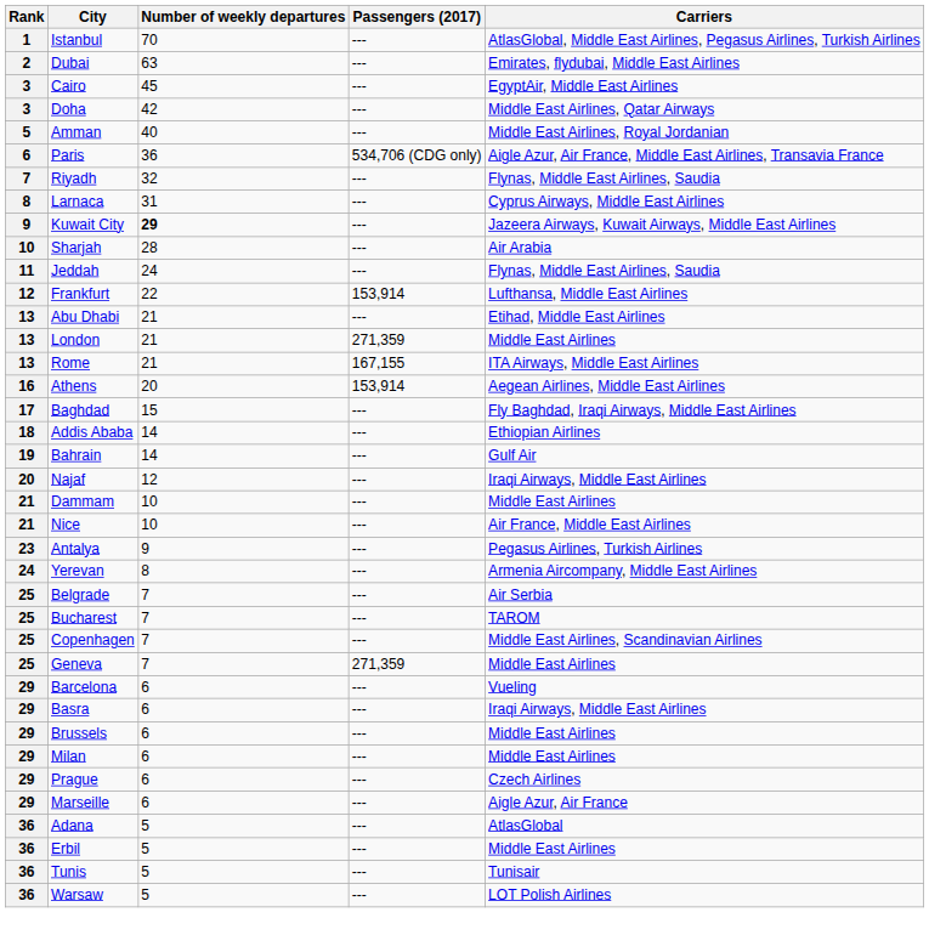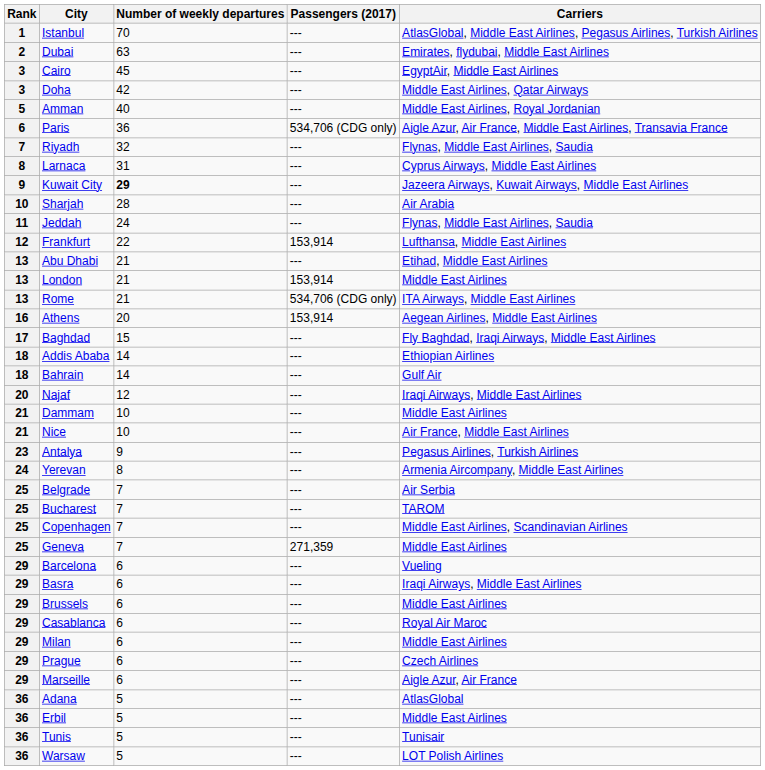 <table class="wikitable sortable" style="text-align:left">
 <tr>
 <th>Rank</th>
 <th>City</th>
 <th>Number of weekly departures</th>
 <th>Passengers (2017)</th>
 <th>Carriers</th>
 </tr>
 <tr>
 <th>1</th>
 <td> <a href='#'>Istanbul</a></td>
 <td>70</td>
 <td>---</td>
 <td><a href='#'>AtlasGlobal</a>, <a href='#'>Middle East Airlines</a>, <a href='#'>Pegasus Airlines</a>, <a href='#'>Turkish Airlines</a></td>
 </tr>
 <tr>
 <th>2</th>
 <td> <a href='#'>Dubai</a></td>
 <td>63</td>
 <td>---</td>
 <td><a href='#'>Emirates</a>, <a href='#'>flydubai</a>, <a href='#'>Middle East Airlines</a></td>
 </tr>
 <tr>
 <th>3</th>
 <td> <a href='#'>Cairo</a></td>
 <td>45</td>
 <td>---</td>
 <td><a href='#'>EgyptAir</a>, <a href='#'>Middle East Airlines</a></td>
 </tr>
 <tr>
 <th>3</th>
 <td> <a href='#'>Doha</a></td>
 <td>42</td>
 <td>---</td>
 <td><a href='#'>Middle East Airlines</a>, <a href='#'>Qatar Airways</a></td>
 </tr>
 <tr>
 <th>5</th>
 <td> <a href='#'>Amman</a></td>
 <td>40</td>
 <td>---</td>
 <td><a href='#'>Middle East Airlines</a>, <a href='#'>Royal Jordanian</a></td>
 </tr>
 <tr>
 <th>6</th>
 <td> <a href='#'>Paris</a></td>
 <td>36</td>
 <td>534,706 (CDG only)</td>
 <td><a href='#'>Aigle Azur</a>, <a href='#'>Air France</a>, <a href='#'>Middle East Airlines</a>, <a href='#'>Transavia France</a></td>
 </tr>
 <tr>
 <th>7</th>
 <td> <a href='#'>Riyadh</a></td>
 <td>32</td>
 <td>---</td>
 <td><a href='#'>Flynas</a>, <a href='#'>Middle East Airlines</a>, <a href='#'>Saudia</a></td>
 </tr>
 <tr>
 <th>8</th>
 <td> <a href='#'>Larnaca</a></td>
 <td>31</td>
 <td>---</td>
 <td><a href='#'>Cyprus Airways</a>, <a href='#'>Middle East Airlines</a></td>
 </tr>
 <tr>
 <th>9</th>
 <td> <a href='#'>Kuwait City</a></td>
 <td><strong>29</strong></td>
 <td>---</td>
 <td><a href='#'>Jazeera Airways</a>, <a href='#'>Kuwait Airways</a>, <a href='#'>Middle East Airlines</a></td>
 </tr>
 <tr>
 <th>10</th>
 <td> <a href='#'>Sharjah</a></td>
 <td>28</td>
 <td>---</td>
 <td><a href='#'>Air Arabia</a></td>
 </tr>
 <tr>
 <th>11</th>
 <td> <a href='#'>Jeddah</a></td>
 <td>24</td>
 <td>---</td>
 <td><a href='#'>Flynas</a>, <a href='#'>Middle East Airlines</a>, <a href='#'>Saudia</a></td>
 </tr>
 <tr>
 <th>12</th>
 <td> <a href='#'>Frankfurt</a></td>
 <td>22</td>
 <td>153,914</td>
 <td><a href='#'>Lufthansa</a>, <a href='#'>Middle East Airlines</a></td>
 </tr>
 <tr>
 <th>13</th>
 <td> <a href='#'>Abu Dhabi</a></td>
 <td>21</td>
 <td>---</td>
 <td><a href='#'>Etihad</a>, <a href='#'>Middle East Airlines</a></td>
 </tr>
 <tr>
 <th>13</th>
 <td> <a href='#'>London</a></td>
 <td>21</td>
-<td>271,359</td>
+<td>153,914</td>
 <td><a href='#'>Middle East Airlines</a></td>
 </tr>
 <tr>
 <th>13</th>
 <td> <a href='#'>Rome</a></td>
 <td>21</td>
-<td>167,155</td>
+<td>534,706 (CDG only)</td>
 <td><a href='#'>ITA Airways</a>, <a href='#'>Middle East Airlines</a></td>
 </tr>
 <tr>
 <th>16</th>
 <td> <a href='#'>Athens</a></td>
 <td>20</td>
 <td>153,914</td>
 <td><a href='#'>Aegean Airlines</a>, <a href='#'>Middle East Airlines</a></td>
 </tr>
 <tr>
 <th>17</th>
 <td> <a href='#'>Baghdad</a></td>
 <td>15</td>
 <td>---</td>
 <td><a href='#'>Fly Baghdad</a>, <a href='#'>Iraqi Airways</a>, <a href='#'>Middle East Airlines</a></td>
 </tr>
 <tr>
 <th>18</th>
 <td> <a href='#'>Addis Ababa</a></td>
 <td>14</td>
 <td>---</td>
 <td><a href='#'>Ethiopian Airlines</a></td>
 </tr>
 <tr>
-<th>19</th>
+<th>18</th>
 <td> <a href='#'>Bahrain</a></td>
 <td>14</td>
 <td>---</td>
 <td><a href='#'>Gulf Air</a></td>
 </tr>
 <tr>
 <th>20</th>
 <td> <a href='#'>Najaf</a></td>
 <td>12</td>
 <td>---</td>
 <td><a href='#'>Iraqi Airways</a>, <a href='#'>Middle East Airlines</a></td>
 </tr>
 <tr>
 <th>21</th>
 <td> <a href='#'>Dammam</a></td>
 <td>10</td>
 <td>---</td>
 <td><a href='#'>Middle East Airlines</a></td>
 </tr>
 <tr>
 <th>21</th>
 <td> <a href='#'>Nice</a></td>
 <td>10</td>
 <td>---</td>
 <td><a href='#'>Air France</a>, <a href='#'>Middle East Airlines</a></td>
 </tr>
 <tr>
 <th>23</th>
 <td> <a href='#'>Antalya</a></td>
 <td>9</td>
 <td>---</td>
 <td><a href='#'>Pegasus Airlines</a>, <a href='#'>Turkish Airlines</a></td>
 </tr>
 <tr>
 <th>24</th>
 <td> <a href='#'>Yerevan</a></td>
 <td>8</td>
 <td>---</td>
 <td><a href='#'>Armenia Aircompany</a>, <a href='#'>Middle East Airlines</a></td>
 </tr>
 <tr>
 <th>25</th>
 <td> <a href='#'>Belgrade</a></td>
 <td>7</td>
 <td>---</td>
 <td><a href='#'>Air Serbia</a></td>
 </tr>
 <tr>
 <th>25</th>
 <td> <a href='#'>Bucharest</a></td>
 <td>7</td>
 <td>---</td>
 <td><a href='#'>TAROM</a></td>
 </tr>
 <tr>
 <th>25</th>
 <td> <a href='#'>Copenhagen</a></td>
 <td>7</td>
 <td>---</td>
 <td><a href='#'>Middle East Airlines</a>, <a href='#'>Scandinavian Airlines</a></td>
 </tr>
 <tr>
 <th>25</th>
 <td> <a href='#'>Geneva</a></td>
 <td>7</td>
 <td>271,359</td>
 <td><a href='#'>Middle East Airlines</a></td>
 </tr>
 <tr>
 <th>29</th>
 <td> <a href='#'>Barcelona</a></td>
 <td>6</td>
 <td>---</td>
 <td><a href='#'>Vueling</a></td>
 </tr>
 <tr>
 <th>29</th>
 <td> <a href='#'>Basra</a></td>
 <td>6</td>
 <td>---</td>
 <td><a href='#'>Iraqi Airways</a>, <a href='#'>Middle East Airlines</a></td>
 </tr>
 <tr>
 <th>29</th>
 <td> <a href='#'>Brussels</a></td>
 <td>6</td>
 <td>---</td>
 <td><a href='#'>Middle East Airlines</a></td>
 </tr>
 <tr>
 <th>29</th>
+<td> <a href='#'>Casablanca</a></td>
+<td>6</td>
+<td>---</td>
+<td><a href='#'>Royal Air Maroc</a></td>
+</tr>
+<tr>
+<th>29</th>
 <td> <a href='#'>Milan</a></td>
 <td>6</td>
 <td>---</td>
 <td><a href='#'>Middle East Airlines</a></td>
 </tr>
 <tr>
 <th>29</th>
 <td> <a href='#'>Prague</a></td>
 <td>6</td>
 <td>---</td>
 <td><a href='#'>Czech Airlines</a></td>
 </tr>
 <tr>
 <th>29</th>
 <td> <a href='#'>Marseille</a></td>
 <td>6</td>
 <td>---</td>
 <td><a href='#'>Aigle Azur</a>, <a href='#'>Air France</a></td>
 </tr>
 <tr>
 <th>36</th>
 <td> <a href='#'>Adana</a></td>
 <td>5</td>
 <td>---</td>
 <td><a href='#'>AtlasGlobal</a></td>
 </tr>
 <tr>
 <th>36</th>
 <td> <a href='#'>Erbil</a></td>
 <td>5</td>
 <td>---</td>
 <td><a href='#'>Middle East Airlines</a></td>
 </tr>
 <tr>
 <th>36</th>
 <td> <a href='#'>Tunis</a></td>
 <td>5</td>
 <td>---</td>
 <td><a href='#'>Tunisair</a></td>
 </tr>
 <tr>
 <th>36</th>
 <td> <a href='#'>Warsaw</a></td>
 <td>5</td>
 <td>---</td>
 <td><a href='#'>LOT Polish Airlines</a></td>
 </tr>
 </table>
